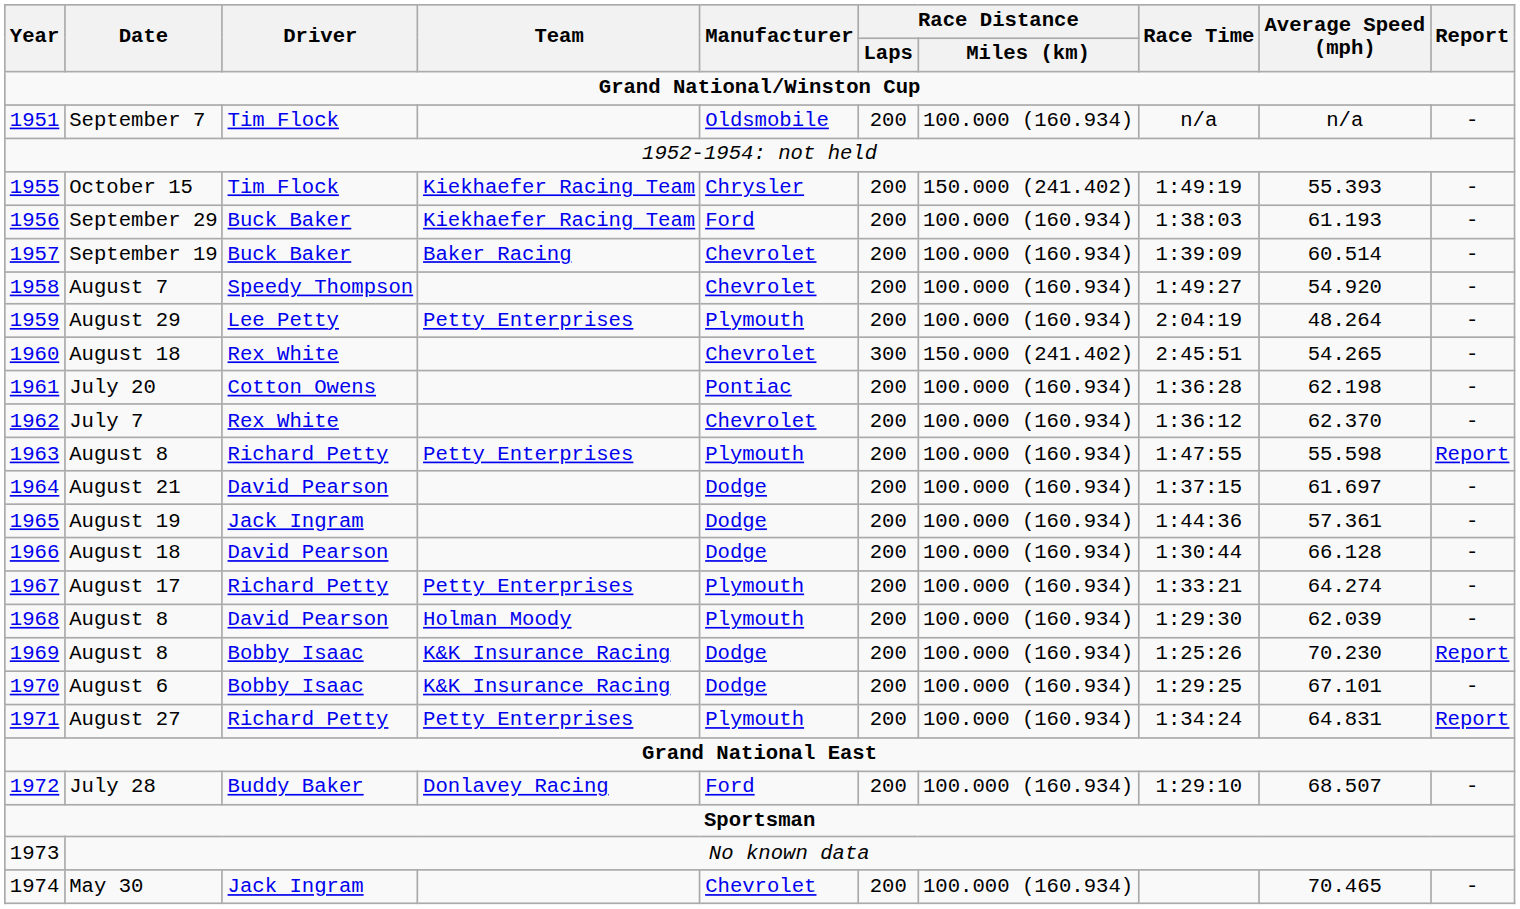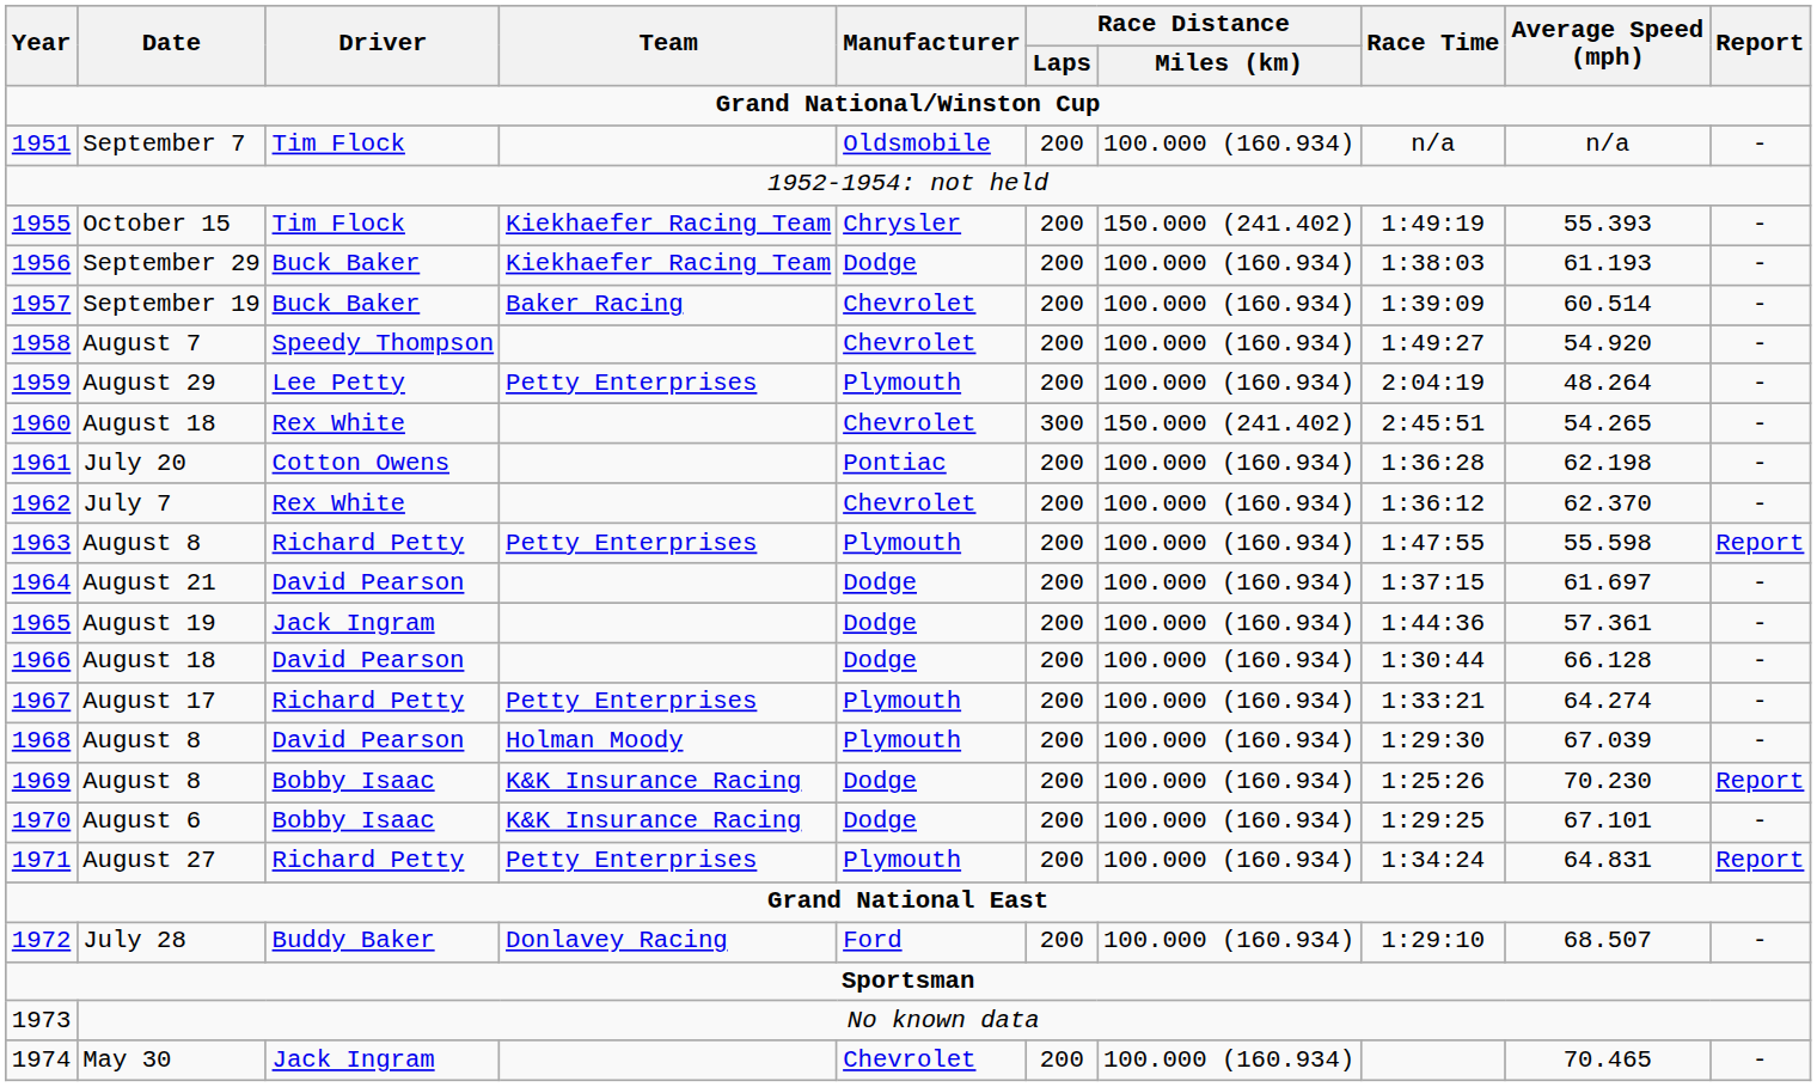 <table class="wikitable" style="font-size: 95%;">
 <tr>
 <th rowspan="2">Year</th>
 <th rowspan="2">Date</th>
 <th rowspan="2">Driver</th>
 <th rowspan="2">Team</th>
 <th rowspan="2">Manufacturer</th>
 <th colspan="2">Race Distance</th>
 <th rowspan="2">Race Time</th>
 <th rowspan="2">Average Speed<br>(mph)</th>
 <th rowspan="2">Report</th>
 </tr>
 <tr>
 <th>Laps</th>
 <th>Miles (km)</th>
 </tr>
 <tr>
 <td colspan=10 style="text-align:center;"><strong>Grand National/Winston Cup</strong></td>
 </tr>
 <tr>
 <td><a href='#'>1951</a></td>
 <td>September 7</td>
 <td><a href='#'>Tim Flock</a></td>
 <td></td>
 <td><a href='#'>Oldsmobile</a></td>
 <td align="center">200</td>
 <td align="center">100.000 (160.934)</td>
 <td align="center">n/a</td>
 <td align="center">n/a</td>
 <td align="center">-</td>
 </tr>
 <tr>
 <td colspan=10 style="text-align:center;"><em>1952-1954: not held</em></td>
 </tr>
 <tr>
 <td><a href='#'>1955</a></td>
 <td>October 15</td>
 <td><a href='#'>Tim Flock</a></td>
 <td><a href='#'>Kiekhaefer Racing Team</a></td>
 <td><a href='#'>Chrysler</a></td>
 <td align="center">200</td>
 <td align="center">150.000 (241.402)</td>
 <td align="center">1:49:19</td>
 <td align="center">55.393</td>
 <td align="center">-</td>
 </tr>
 <tr>
 <td><a href='#'>1956</a></td>
 <td>September 29</td>
 <td><a href='#'>Buck Baker</a></td>
 <td><a href='#'>Kiekhaefer Racing Team</a></td>
-<td><a href='#'>Ford</a></td>
+<td><a href='#'>Dodge</a></td>
 <td align="center">200</td>
 <td align="center">100.000 (160.934)</td>
 <td align="center">1:38:03</td>
 <td align="center">61.193</td>
 <td align="center">-</td>
 </tr>
 <tr>
 <td><a href='#'>1957</a></td>
 <td>September 19</td>
 <td><a href='#'>Buck Baker</a></td>
 <td><a href='#'>Baker Racing</a></td>
 <td><a href='#'>Chevrolet</a></td>
 <td align="center">200</td>
 <td align="center">100.000 (160.934)</td>
 <td align="center">1:39:09</td>
 <td align="center">60.514</td>
 <td align="center">-</td>
 </tr>
 <tr>
 <td><a href='#'>1958</a></td>
 <td>August 7</td>
 <td><a href='#'>Speedy Thompson</a></td>
 <td></td>
 <td><a href='#'>Chevrolet</a></td>
 <td align="center">200</td>
 <td align="center">100.000 (160.934)</td>
 <td align="center">1:49:27</td>
 <td align="center">54.920</td>
 <td align="center">-</td>
 </tr>
 <tr>
 <td><a href='#'>1959</a></td>
 <td>August 29</td>
 <td><a href='#'>Lee Petty</a></td>
 <td><a href='#'>Petty Enterprises</a></td>
 <td><a href='#'>Plymouth</a></td>
 <td align="center">200</td>
 <td align="center">100.000 (160.934)</td>
 <td align="center">2:04:19</td>
 <td align="center">48.264</td>
 <td align="center">-</td>
 </tr>
 <tr>
 <td><a href='#'>1960</a></td>
 <td>August 18</td>
 <td><a href='#'>Rex White</a></td>
 <td></td>
 <td><a href='#'>Chevrolet</a></td>
 <td align="center">300</td>
 <td align="center">150.000 (241.402)</td>
 <td align="center">2:45:51</td>
 <td align="center">54.265</td>
 <td align="center">-</td>
 </tr>
 <tr>
 <td><a href='#'>1961</a></td>
 <td>July 20</td>
 <td><a href='#'>Cotton Owens</a></td>
 <td></td>
 <td><a href='#'>Pontiac</a></td>
 <td align="center">200</td>
 <td align="center">100.000 (160.934)</td>
 <td align="center">1:36:28</td>
 <td align="center">62.198</td>
 <td align="center">-</td>
 </tr>
 <tr>
 <td><a href='#'>1962</a></td>
 <td>July 7</td>
 <td><a href='#'>Rex White</a></td>
 <td></td>
 <td><a href='#'>Chevrolet</a></td>
 <td align="center">200</td>
 <td align="center">100.000 (160.934)</td>
 <td align="center">1:36:12</td>
 <td align="center">62.370</td>
 <td align="center">-</td>
 </tr>
 <tr>
 <td><a href='#'>1963</a></td>
 <td>August 8</td>
 <td><a href='#'>Richard Petty</a></td>
 <td><a href='#'>Petty Enterprises</a></td>
 <td><a href='#'>Plymouth</a></td>
 <td align="center">200</td>
 <td align="center">100.000 (160.934)</td>
 <td align="center">1:47:55</td>
 <td align="center">55.598</td>
 <td align="center"><a href='#'>Report</a></td>
 </tr>
 <tr>
 <td><a href='#'>1964</a></td>
 <td>August 21</td>
 <td><a href='#'>David Pearson</a></td>
 <td></td>
 <td><a href='#'>Dodge</a></td>
 <td align="center">200</td>
 <td align="center">100.000 (160.934)</td>
 <td align="center">1:37:15</td>
 <td align="center">61.697</td>
 <td align="center">-</td>
 </tr>
 <tr>
 <td><a href='#'>1965</a></td>
 <td>August 19</td>
 <td><a href='#'>Jack Ingram</a></td>
 <td></td>
 <td><a href='#'>Dodge</a></td>
 <td align="center">200</td>
 <td align="center">100.000 (160.934)</td>
 <td align="center">1:44:36</td>
 <td align="center">57.361</td>
 <td align="center">-</td>
 </tr>
 <tr>
 <td><a href='#'>1966</a></td>
 <td>August 18</td>
 <td><a href='#'>David Pearson</a></td>
 <td></td>
 <td><a href='#'>Dodge</a></td>
 <td align="center">200</td>
 <td align="center">100.000 (160.934)</td>
 <td align="center">1:30:44</td>
 <td align="center">66.128</td>
 <td align="center">-</td>
 </tr>
 <tr>
 <td><a href='#'>1967</a></td>
 <td>August 17</td>
 <td><a href='#'>Richard Petty</a></td>
 <td><a href='#'>Petty Enterprises</a></td>
 <td><a href='#'>Plymouth</a></td>
 <td align="center">200</td>
 <td align="center">100.000 (160.934)</td>
 <td align="center">1:33:21</td>
 <td align="center">64.274</td>
 <td align="center">-</td>
 </tr>
 <tr>
 <td><a href='#'>1968</a></td>
 <td>August 8</td>
 <td><a href='#'>David Pearson</a></td>
 <td><a href='#'>Holman Moody</a></td>
 <td><a href='#'>Plymouth</a></td>
 <td align="center">200</td>
 <td align="center">100.000 (160.934)</td>
 <td align="center">1:29:30</td>
-<td align="center">62.039</td>
+<td align="center">67.039</td>
 <td align="center">-</td>
 </tr>
 <tr>
 <td><a href='#'>1969</a></td>
 <td>August 8</td>
 <td><a href='#'>Bobby Isaac</a></td>
 <td><a href='#'>K&K Insurance Racing</a></td>
 <td><a href='#'>Dodge</a></td>
 <td align="center">200</td>
 <td align="center">100.000 (160.934)</td>
 <td align="center">1:25:26</td>
 <td align="center">70.230</td>
 <td align="center"><a href='#'>Report</a></td>
 </tr>
 <tr>
 <td><a href='#'>1970</a></td>
 <td>August 6</td>
 <td><a href='#'>Bobby Isaac</a></td>
 <td><a href='#'>K&K Insurance Racing</a></td>
 <td><a href='#'>Dodge</a></td>
 <td align="center">200</td>
 <td align="center">100.000 (160.934)</td>
 <td align="center">1:29:25</td>
 <td align="center">67.101</td>
 <td align="center">-</td>
 </tr>
 <tr>
 <td><a href='#'>1971</a></td>
 <td>August 27</td>
 <td><a href='#'>Richard Petty</a></td>
 <td><a href='#'>Petty Enterprises</a></td>
 <td><a href='#'>Plymouth</a></td>
 <td align="center">200</td>
 <td align="center">100.000 (160.934)</td>
 <td align="center">1:34:24</td>
 <td align="center">64.831</td>
 <td align="center"><a href='#'>Report</a></td>
 </tr>
 <tr>
 <td colspan=10 style="text-align:center;"><strong>Grand National East</strong></td>
 </tr>
 <tr>
 <td><a href='#'>1972</a></td>
 <td>July 28</td>
 <td><a href='#'>Buddy Baker</a></td>
 <td><a href='#'>Donlavey Racing</a></td>
 <td><a href='#'>Ford</a></td>
 <td align="center">200</td>
 <td align="center">100.000 (160.934)</td>
 <td align="center">1:29:10</td>
 <td align="center">68.507</td>
 <td align="center">-</td>
 </tr>
 <tr>
 <td colspan=10 style="text-align:center;"><strong>Sportsman</strong></td>
 </tr>
 <tr>
 <td>1973</td>
 <td colspan=9 style="text-align:center;"><em>No known data</em></td>
 </tr>
 <tr>
 <td>1974</td>
 <td>May 30</td>
 <td><a href='#'>Jack Ingram</a></td>
 <td></td>
 <td><a href='#'>Chevrolet</a></td>
 <td align="center">200</td>
 <td align="center">100.000 (160.934)</td>
 <td align="center"></td>
 <td align="center">70.465</td>
 <td align="center">-</td>
 </tr>
 </table>
